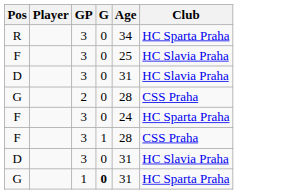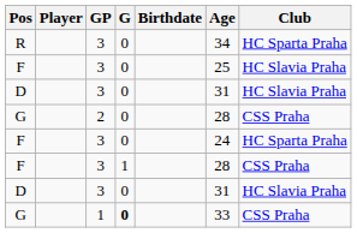 <table width=auto class="wikitable sortable" style="text-align:center;">
 <tr>
 <th>Pos</th>
 <th>Player</th>
 <th>GP</th>
 <th>G</th>
+<th>Birthdate</th>
 <th>Age</th>
 <th>Club</th>
 </tr>
 <tr>
 <td>R</td>
 <td align="left"></td>
 <td>3</td>
 <td>0</td>
+<td align="right"></td>
 <td>34</td>
 <td align="left"> <a href='#'>HC Sparta Praha</a></td>
 </tr>
 <tr>
 <td>F</td>
 <td align="left"></td>
 <td>3</td>
 <td>0</td>
+<td align="right"></td>
 <td>25</td>
 <td align="left"> <a href='#'>HC Slavia Praha</a></td>
 </tr>
 <tr>
 <td>D</td>
 <td align="left"></td>
 <td>3</td>
 <td>0</td>
+<td align="right"></td>
 <td>31</td>
 <td align="left"> <a href='#'>HC Slavia Praha</a></td>
 </tr>
 <tr>
 <td>G</td>
 <td align="left"></td>
 <td>2</td>
 <td>0</td>
+<td align="right"></td>
 <td>28</td>
 <td align="left"> <a href='#'>CSS Praha</a></td>
 </tr>
 <tr>
 <td>F</td>
 <td align="left"></td>
 <td>3</td>
 <td>0</td>
+<td align="right"></td>
 <td>24</td>
 <td align="left"> <a href='#'>HC Sparta Praha</a></td>
 </tr>
 <tr>
 <td>F</td>
 <td align="left"></td>
 <td>3</td>
 <td>1</td>
+<td align="right"></td>
 <td>28</td>
 <td align="left"> <a href='#'>CSS Praha</a></td>
 </tr>
 <tr>
 <td>D</td>
 <td align="left"></td>
 <td>3</td>
 <td>0</td>
+<td align="right"></td>
 <td>31</td>
 <td align="left"> <a href='#'>HC Slavia Praha</a></td>
 </tr>
 <tr>
 <td>G</td>
 <td align="left"></td>
 <td>1</td>
 <td><strong>0</strong></td>
-<td>31</td>
-<td align="left"> <a href='#'>HC Sparta Praha</a></td>
+<td align="right"></td>
+<td>33</td>
+<td align="left"> <a href='#'>CSS Praha</a></td>
 </tr>
 </table>
